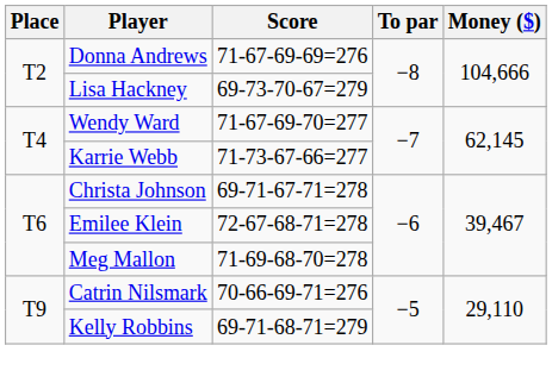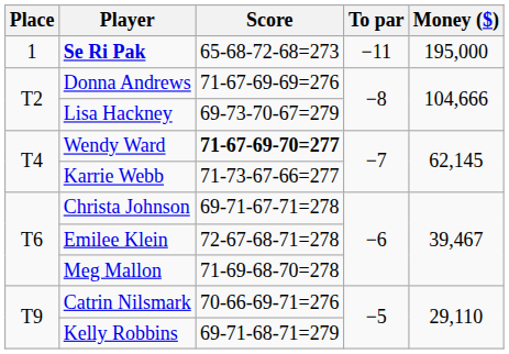 <table class="wikitable">
 <tr>
 <th>Place</th>
 <th>Player</th>
 <th>Score</th>
 <th>To par</th>
 <th>Money (<a href='#'>$</a>)</th>
+</tr>
+<tr>
+<td align=center>1</td>
+<td> <strong><a href='#'>Se Ri Pak</a></strong></td>
+<td>65-68-72-68=273</td>
+<td align=center>−11</td>
+<td align=center>195,000</td>
 </tr>
 <tr>
 <td align=center rowspan=2>T2</td>
 <td> <a href='#'>Donna Andrews</a></td>
 <td>71-67-69-69=276</td>
 <td align=center rowspan=2>−8</td>
 <td align=center rowspan=2>104,666</td>
 </tr>
 <tr>
 <td> <a href='#'>Lisa Hackney</a></td>
 <td>69-73-70-67=279</td>
 </tr>
 <tr>
 <td align=center rowspan=2>T4</td>
 <td> <a href='#'>Wendy Ward</a></td>
-<td>71-67-69-70=277</td>
+<td><strong>71-67-69-70=277</strong></td>
 <td align=center rowspan=2>−7</td>
 <td align=center rowspan=2>62,145</td>
 </tr>
 <tr>
 <td> <a href='#'>Karrie Webb</a></td>
 <td>71-73-67-66=277</td>
 </tr>
 <tr>
 <td align=center rowspan=3>T6</td>
 <td> <a href='#'>Christa Johnson</a></td>
 <td>69-71-67-71=278</td>
 <td align=center rowspan=3>−6</td>
 <td align=center rowspan=3>39,467</td>
 </tr>
 <tr>
 <td> <a href='#'>Emilee Klein</a></td>
 <td>72-67-68-71=278</td>
 </tr>
 <tr>
 <td> <a href='#'>Meg Mallon</a></td>
 <td>71-69-68-70=278</td>
 </tr>
 <tr>
 <td align=center rowspan=2>T9</td>
 <td> <a href='#'>Catrin Nilsmark</a></td>
 <td>70-66-69-71=276</td>
 <td align=center rowspan=2>−5</td>
 <td align=center rowspan=2>29,110</td>
 </tr>
 <tr>
 <td> <a href='#'>Kelly Robbins</a></td>
 <td>69-71-68-71=279</td>
 </tr>
 </table>
